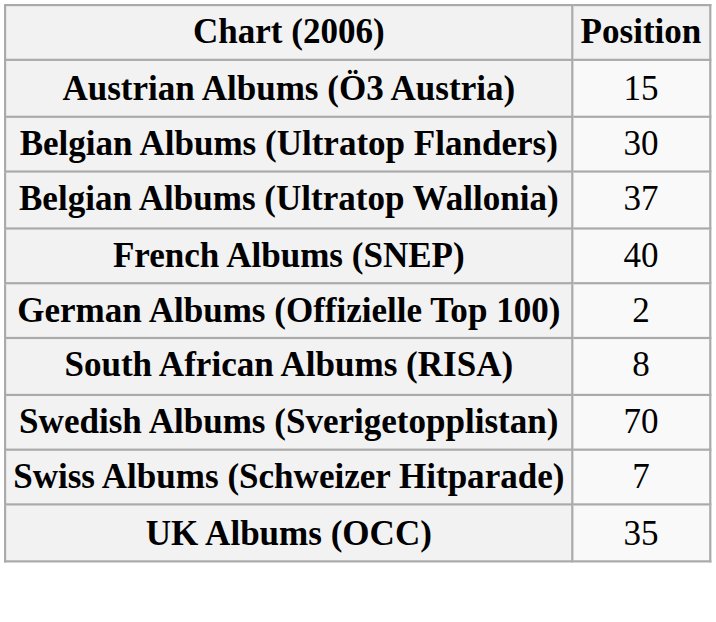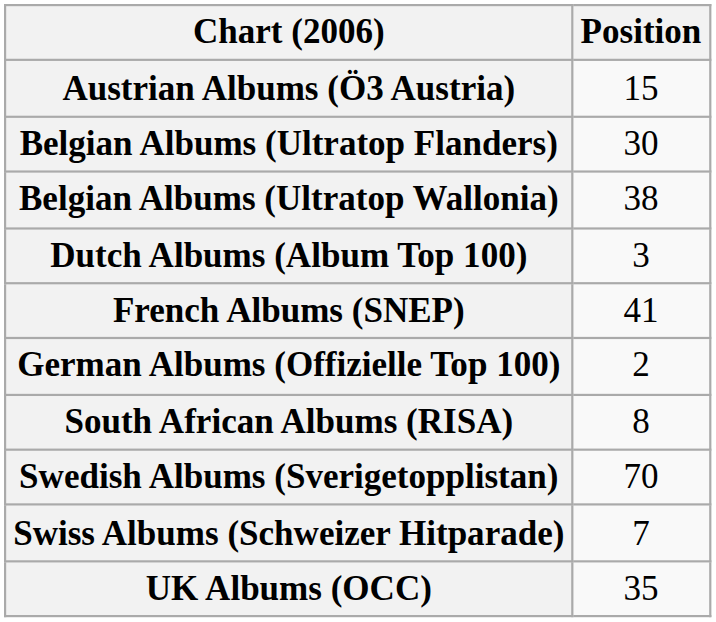 <table class="wikitable sortable plainrowheaders" style="text-align:center">
 <tr>
 <th scope="col">Chart (2006)</th>
 <th scope="col">Position</th>
 </tr>
 <tr>
 <th scope="row">Austrian Albums (Ö3 Austria)</th>
 <td>15</td>
 </tr>
 <tr>
 <th scope="row">Belgian Albums (Ultratop Flanders)</th>
 <td>30</td>
 </tr>
 <tr>
 <th scope="row">Belgian Albums (Ultratop Wallonia)</th>
-<td>37</td>
+<td>38</td>
+</tr>
+<tr>
+<th scope="row">Dutch Albums (Album Top 100)</th>
+<td>3</td>
 </tr>
 <tr>
 <th scope="row">French Albums (SNEP)</th>
-<td>40</td>
+<td>41</td>
 </tr>
 <tr>
 <th scope="row">German Albums (Offizielle Top 100)</th>
 <td>2</td>
 </tr>
 <tr>
 <th scope="row">South African Albums (RISA)</th>
 <td>8</td>
 </tr>
 <tr>
 <th scope="row">Swedish Albums (Sverigetopplistan)</th>
 <td>70</td>
 </tr>
 <tr>
 <th scope="row">Swiss Albums (Schweizer Hitparade)</th>
 <td>7</td>
 </tr>
 <tr>
 <th scope="row">UK Albums (OCC)</th>
 <td>35</td>
 </tr>
 </table>
